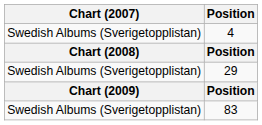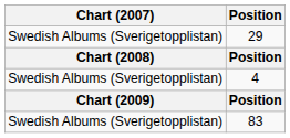 <table class="wikitable">
 <tr>
 <th>Chart (2007)</th>
 <th>Position</th>
 </tr>
 <tr>
 <td>Swedish Albums (Sverigetopplistan)</td>
-<td align="center">4</td>
+<td align="center">29</td>
 </tr>
 <tr>
 <th>Chart (2008)</th>
 <th>Position</th>
 </tr>
 <tr>
 <td>Swedish Albums (Sverigetopplistan)</td>
-<td align="center">29</td>
+<td align="center">4</td>
 </tr>
 <tr>
 <th>Chart (2009)</th>
 <th>Position</th>
 </tr>
 <tr>
 <td>Swedish Albums (Sverigetopplistan)</td>
 <td align="center">83</td>
 </tr>
 </table>
